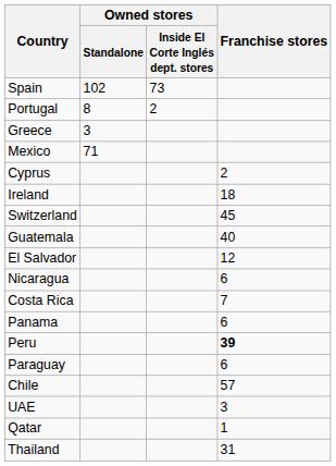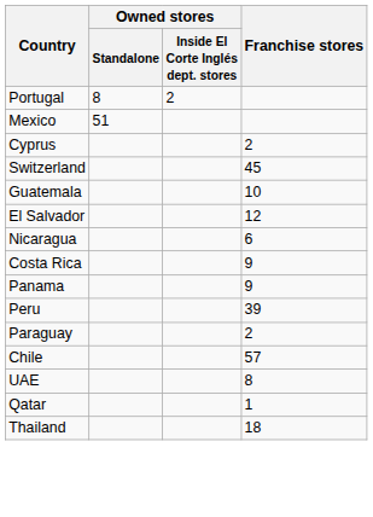 <table class="wikitable">
 <tr>
 <th rowspan=2>Country</th>
 <th colspan=2>Owned stores</th>
 <th rowspan=2>Franchise stores</th>
 </tr>
 <tr>
 <th><small>Standalone</small></th>
 <th><small>Inside El<br>Corte Inglés<br>dept. stores</small></th>
 </tr>
 <tr>
-<td>Spain</td>
-<td>102</td>
-<td>73</td>
-<td></td>
-</tr>
-<tr>
 <td>Portugal</td>
 <td>8</td>
 <td>2</td>
 <td></td>
 </tr>
 <tr>
-<td>Greece</td>
-<td>3</td>
-<td></td>
-<td></td>
-</tr>
-<tr>
 <td>Mexico</td>
-<td>71</td>
+<td>51</td>
 <td></td>
 <td></td>
 </tr>
 <tr>
 <td>Cyprus</td>
 <td></td>
 <td></td>
 <td>2</td>
-</tr>
-<tr>
-<td>Ireland</td>
-<td></td>
-<td></td>
-<td>18</td>
 </tr>
 <tr>
 <td>Switzerland</td>
 <td></td>
 <td></td>
 <td>45</td>
 </tr>
 <tr>
 <td>Guatemala</td>
 <td></td>
 <td></td>
-<td>40</td>
+<td>10</td>
 </tr>
 <tr>
 <td>El Salvador</td>
 <td></td>
 <td></td>
 <td>12</td>
 </tr>
 <tr>
 <td>Nicaragua</td>
 <td></td>
 <td></td>
 <td>6</td>
 </tr>
 <tr>
 <td>Costa Rica</td>
 <td></td>
 <td></td>
-<td>7</td>
+<td>9</td>
 </tr>
 <tr>
 <td>Panama</td>
 <td></td>
 <td></td>
-<td>6</td>
+<td>9</td>
 </tr>
 <tr>
 <td>Peru</td>
 <td></td>
 <td></td>
-<td><strong>39</strong></td>
+<td>39</td>
 </tr>
 <tr>
 <td>Paraguay</td>
 <td></td>
 <td></td>
-<td>6</td>
+<td>2</td>
 </tr>
 <tr>
 <td>Chile</td>
 <td></td>
 <td></td>
 <td>57</td>
 </tr>
 <tr>
 <td>UAE</td>
 <td></td>
 <td></td>
-<td>3</td>
+<td>8</td>
 </tr>
 <tr>
 <td>Qatar</td>
 <td></td>
 <td></td>
 <td>1</td>
 </tr>
 <tr>
 <td>Thailand</td>
 <td></td>
 <td></td>
-<td>31</td>
+<td>18</td>
 </tr>
 </table>
